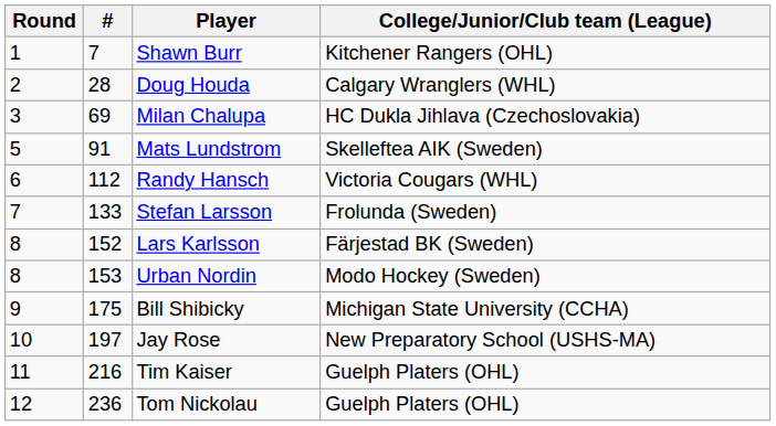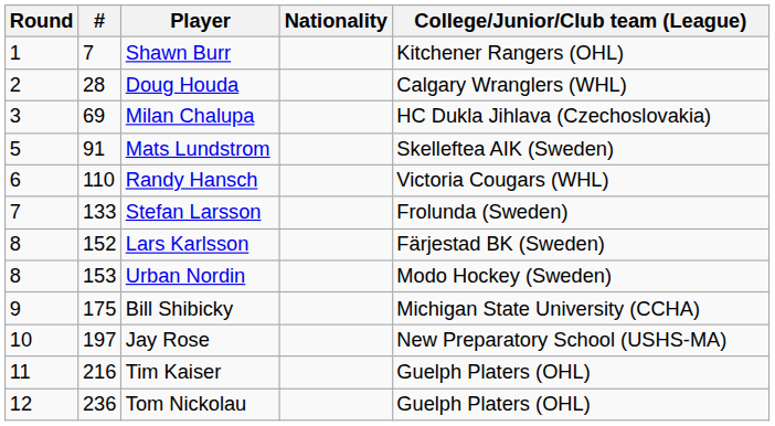 <table class="wikitable">
 <tr align="center">
 <th bgcolor="#DDDDFF" width="4.0%">Round</th>
 <th bgcolor="#DDDDFF" width="4.0%">#</th>
 <th bgcolor="#DDDDFF" width="21.0%">Player</th>
+<th bgcolor="#DDDDFF" width="14.5%">Nationality</th>
 <th bgcolor="#DDDDFF" width="50.0%">College/Junior/Club team (League)</th>
 </tr>
 <tr>
 <td>1</td>
 <td>7</td>
 <td><a href='#'>Shawn Burr</a></td>
+<td></td>
 <td>Kitchener Rangers (OHL)</td>
 </tr>
 <tr>
 <td>2</td>
 <td>28</td>
 <td><a href='#'>Doug Houda</a></td>
+<td></td>
 <td>Calgary Wranglers (WHL)</td>
 </tr>
 <tr>
 <td>3</td>
 <td>69</td>
 <td><a href='#'>Milan Chalupa</a></td>
+<td></td>
 <td>HC Dukla Jihlava (Czechoslovakia)</td>
 </tr>
 <tr>
 <td>5</td>
 <td>91</td>
 <td><a href='#'>Mats Lundstrom</a></td>
+<td></td>
 <td>Skelleftea AIK (Sweden)</td>
 </tr>
 <tr>
 <td>6</td>
-<td>112</td>
+<td>110</td>
 <td><a href='#'>Randy Hansch</a></td>
+<td></td>
 <td>Victoria Cougars (WHL)</td>
 </tr>
 <tr>
 <td>7</td>
 <td>133</td>
 <td><a href='#'>Stefan Larsson</a></td>
+<td></td>
 <td>Frolunda (Sweden)</td>
 </tr>
 <tr>
 <td>8</td>
 <td>152</td>
 <td><a href='#'>Lars Karlsson</a></td>
+<td></td>
 <td>Färjestad BK (Sweden)</td>
 </tr>
 <tr>
 <td>8</td>
 <td>153</td>
 <td><a href='#'>Urban Nordin</a></td>
+<td></td>
 <td>Modo Hockey (Sweden)</td>
 </tr>
 <tr>
 <td>9</td>
 <td>175</td>
 <td>Bill Shibicky</td>
+<td></td>
 <td>Michigan State University (CCHA)</td>
 </tr>
 <tr>
 <td>10</td>
 <td>197</td>
 <td>Jay Rose</td>
+<td></td>
 <td>New Preparatory School (USHS-MA)</td>
 </tr>
 <tr>
 <td>11</td>
 <td>216</td>
 <td>Tim Kaiser</td>
+<td></td>
 <td>Guelph Platers (OHL)</td>
 </tr>
 <tr>
 <td>12</td>
 <td>236</td>
 <td>Tom Nickolau</td>
+<td></td>
 <td>Guelph Platers (OHL)</td>
 </tr>
 </table>
